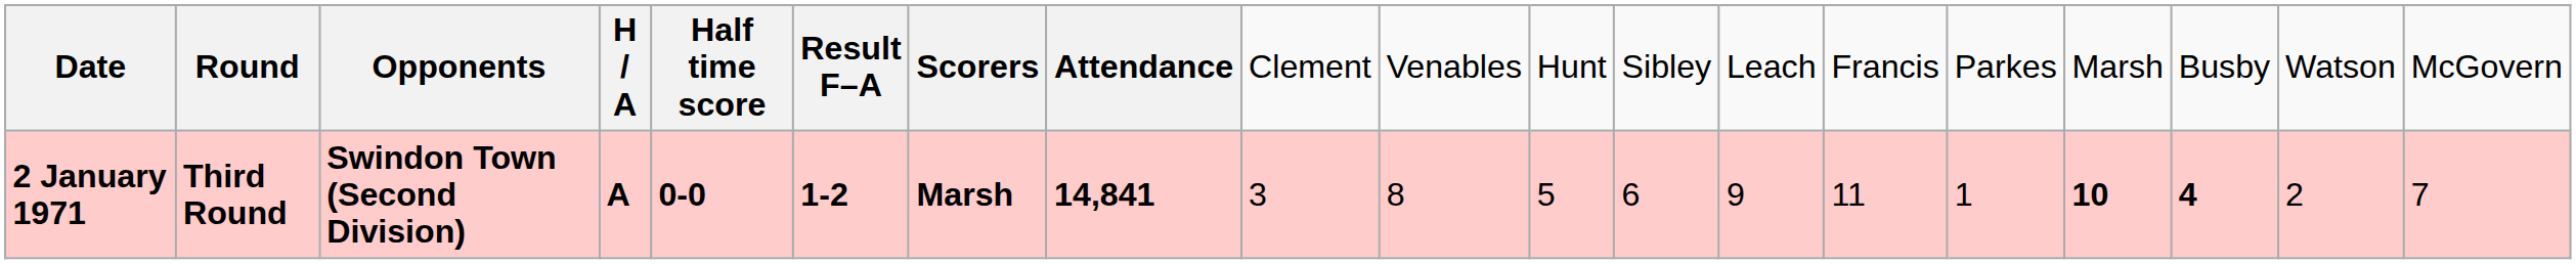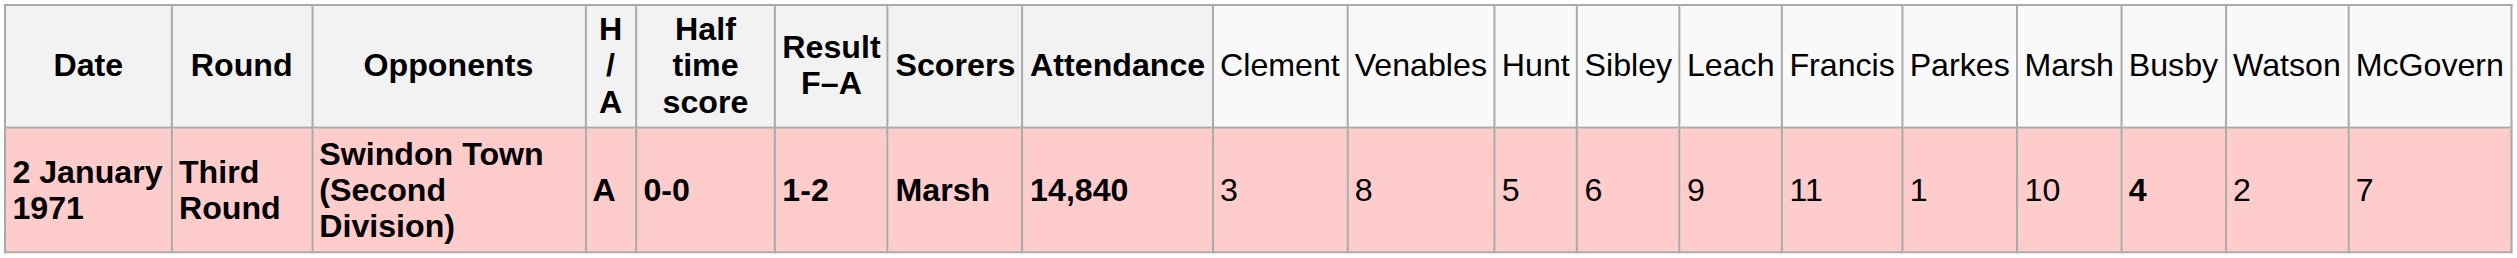 <table class="wikitable">
 <tr>
 <th><strong>Date</strong></th>
 <th><strong>Round</strong></th>
 <th><strong>Opponents</strong></th>
 <th><strong>H / A</strong></th>
 <th><strong>Half time score</strong></th>
 <th><strong>Result</strong><br><strong>F–A</strong></th>
 <th><strong>Scorers</strong></th>
 <th><strong>Attendance</strong></th>
 <td>Clement</td>
 <td>Venables</td>
 <td>Hunt</td>
 <td>Sibley</td>
 <td>Leach</td>
 <td>Francis</td>
 <td>Parkes</td>
 <td>Marsh</td>
 <td>Busby</td>
 <td>Watson</td>
 <td>McGovern</td>
 </tr>
 <tr bgcolor="#ffcccc">
 <td><strong>2 January 1971</strong></td>
 <td><strong>Third Round</strong></td>
 <td><strong>Swindon Town (Second Division)</strong></td>
 <td><strong>A</strong></td>
 <td><strong>0-0</strong></td>
 <td><strong>1-2</strong></td>
 <td><strong>Marsh</strong></td>
-<td><strong>14,841</strong></td>
+<td><strong>14,840</strong></td>
 <td>3</td>
 <td>8</td>
 <td>5</td>
 <td>6</td>
 <td>9</td>
 <td>11</td>
 <td>1</td>
-<td><strong>10</strong></td>
+<td>10</td>
 <td><strong>4</strong></td>
 <td>2</td>
 <td>7</td>
 </tr>
 </table>
